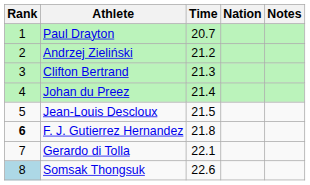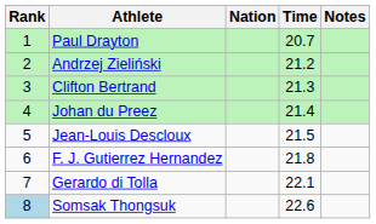 <table class="wikitable sortable" style="text-align:center">
 <tr>
 <th>Rank</th>
 <th>Athlete</th>
+<th>Nation</th>
 <th>Time</th>
-<th>Nation</th>
 <th>Notes</th>
 </tr>
 <tr bgcolor=bbf3bb>
 <td>1</td>
 <td align=left><a href='#'>Paul Drayton</a></td>
+<td align=left></td>
 <td>20.7</td>
-<td align=left></td>
 <td></td>
 </tr>
 <tr bgcolor=bbf3bb>
 <td>2</td>
 <td align=left><a href='#'>Andrzej Zieliński</a></td>
+<td align=left></td>
 <td>21.2</td>
-<td align=left></td>
 <td></td>
 </tr>
 <tr bgcolor=bbf3bb>
 <td>3</td>
 <td align=left><a href='#'>Clifton Bertrand</a></td>
+<td align=left></td>
 <td>21.3</td>
-<td align=left></td>
 <td></td>
 </tr>
 <tr bgcolor=bbf3bb>
 <td>4</td>
 <td align=left><a href='#'>Johan du Preez</a></td>
+<td align=left></td>
 <td>21.4</td>
-<td align=left></td>
 <td></td>
 </tr>
 <tr>
 <td>5</td>
 <td align=left><a href='#'>Jean-Louis Descloux</a></td>
+<td align=left></td>
 <td>21.5</td>
-<td align=left></td>
 <td></td>
 </tr>
 <tr>
-<td><strong>6</strong></td>
+<td>6</td>
 <td align=left><a href='#'>F. J. Gutierrez Hernandez</a></td>
+<td align=left></td>
 <td>21.8</td>
-<td align=left></td>
 <td></td>
 </tr>
 <tr>
 <td>7</td>
 <td align=left><a href='#'>Gerardo di Tolla</a></td>
+<td align=left></td>
 <td>22.1</td>
-<td align=left></td>
 <td></td>
 </tr>
 <tr>
 <td style="background: lightblue;">8</td>
 <td align=left><a href='#'>Somsak Thongsuk</a></td>
+<td align=left></td>
 <td>22.6</td>
-<td align=left></td>
 <td></td>
 </tr>
 </table>
